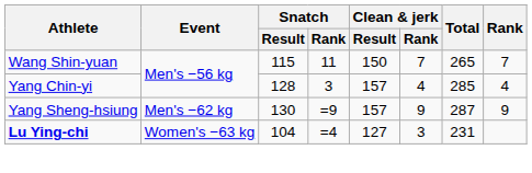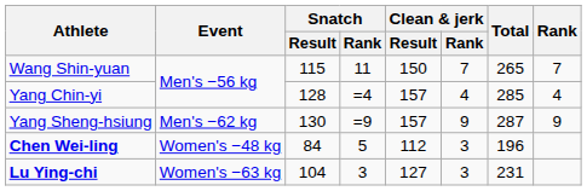 <table class="wikitable" style="font-size:90%">
 <tr>
 <th rowspan="2">Athlete</th>
 <th rowspan="2">Event</th>
 <th colspan="2">Snatch</th>
 <th colspan="2">Clean & jerk</th>
 <th rowspan="2">Total</th>
 <th rowspan="2">Rank</th>
 </tr>
 <tr style="font-size:95%">
 <th>Result</th>
 <th>Rank</th>
 <th>Result</th>
 <th>Rank</th>
 </tr>
 <tr align=center>
 <td align=left><a href='#'>Wang Shin-yuan</a></td>
 <td align=left rowspan=2><a href='#'>Men's −56 kg</a></td>
 <td>115</td>
 <td>11</td>
 <td>150</td>
 <td>7</td>
 <td>265</td>
 <td>7</td>
 </tr>
 <tr align=center>
 <td align=left><a href='#'>Yang Chin-yi</a></td>
 <td>128</td>
-<td>3</td>
+<td>=4</td>
 <td>157</td>
 <td>4</td>
 <td>285</td>
 <td>4</td>
 </tr>
 <tr align=center>
 <td align=left><a href='#'>Yang Sheng-hsiung</a></td>
 <td align=left><a href='#'>Men's −62 kg</a></td>
 <td>130</td>
 <td>=9</td>
 <td>157</td>
 <td>9</td>
 <td>287</td>
 <td>9</td>
 </tr>
 <tr align=center>
+<td align=left><strong><a href='#'>Chen Wei-ling</a></strong></td>
+<td align=left><a href='#'>Women's −48 kg</a></td>
+<td>84</td>
+<td>5</td>
+<td>112</td>
+<td>3</td>
+<td>196</td>
+<td></td>
+</tr>
+<tr align=center>
 <td align=left><strong><a href='#'>Lu Ying-chi</a></strong></td>
 <td align=left><a href='#'>Women's −63 kg</a></td>
 <td>104</td>
-<td>=4</td>
+<td>3</td>
 <td>127</td>
 <td>3</td>
 <td>231</td>
 <td></td>
 </tr>
 </table>
